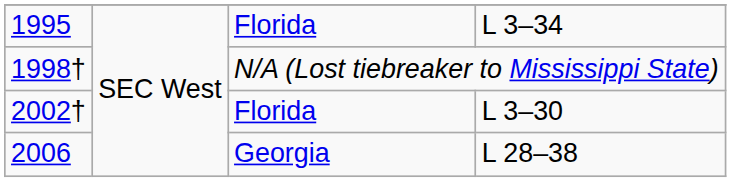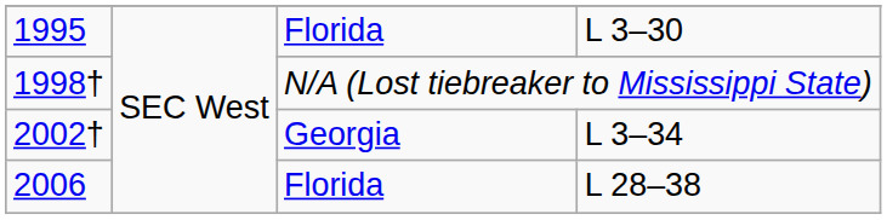 <table class="wikitable">
 <tr>
 </tr>
 <tr>
 <td><a href='#'>1995</a></td>
 <td rowspan="4">SEC West</td>
 <td><a href='#'>Florida</a></td>
-<td>L 3–34</td>
+<td>L 3–30</td>
 </tr>
 <tr>
 <td><a href='#'>1998</a>†</td>
 <td colspan="2"><em>N/A (Lost tiebreaker to <a href='#'>Mississippi State</a>)</em></td>
 </tr>
 <tr>
 <td><a href='#'>2002</a>†</td>
-<td><a href='#'>Florida</a></td>
-<td>L 3–30</td>
+<td><a href='#'>Georgia</a></td>
+<td>L 3–34</td>
 </tr>
 <tr>
 <td><a href='#'>2006</a></td>
-<td><a href='#'>Georgia</a></td>
+<td><a href='#'>Florida</a></td>
 <td>L 28–38</td>
 </tr>
 </table>
